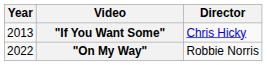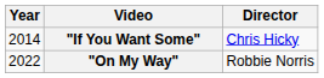 <table class="wikitable plainrowheaders">
 <tr>
 <th>Year</th>
 <th style="width:12em;">Video</th>
 <th>Director</th>
 </tr>
 <tr>
-<td>2013</td>
+<td>2014</td>
 <th scope="row">"If You Want Some"</th>
 <td><a href='#'>Chris Hicky</a></td>
 </tr>
 <tr>
 <td>2022</td>
 <th scope="row">"On My Way"</th>
 <td>Robbie Norris</td>
 </tr>
 </table>
